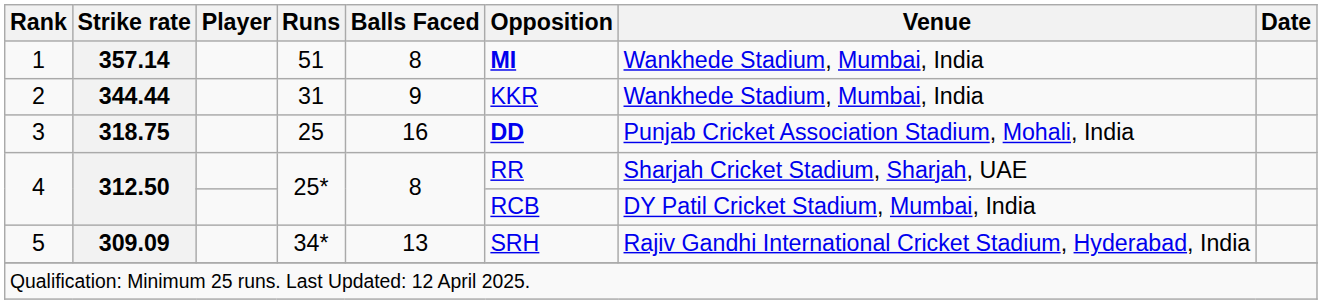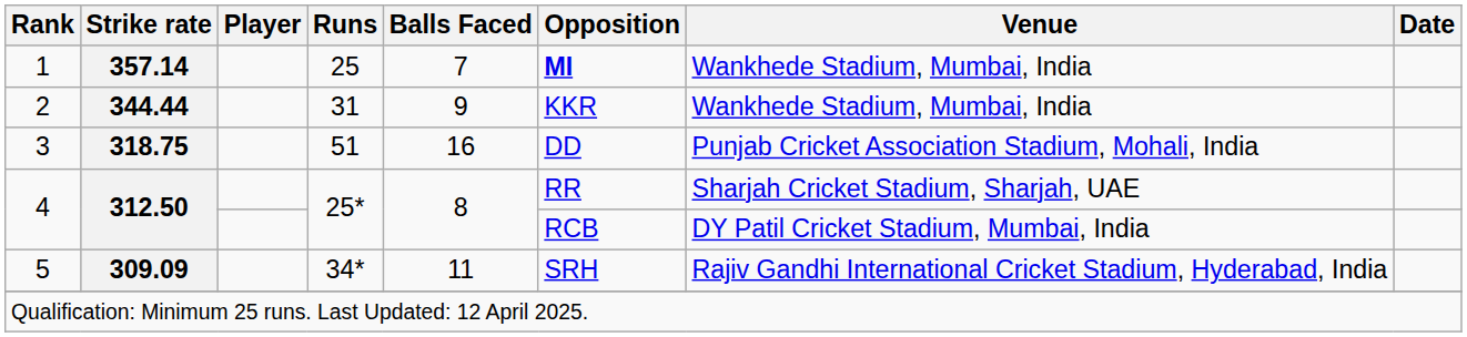 <table class="wikitable">
 <tr>
 <th>Rank</th>
 <th>Strike rate</th>
 <th>Player</th>
 <th>Runs</th>
 <th>Balls Faced</th>
 <th>Opposition</th>
 <th>Venue</th>
 <th>Date</th>
 </tr>
 <tr>
 <td style="text-align:center">1</td>
 <th scope=row style=text-align:center;>357.14</th>
 <td></td>
-<td style="text-align:center">51</td>
-<td style="text-align:center">8</td>
+<td style="text-align:center">25</td>
+<td style="text-align:center">7</td>
 <td><strong><a href='#'>MI</a></strong></td>
 <td><a href='#'>Wankhede Stadium</a>, <a href='#'>Mumbai</a>, India</td>
 <td></td>
 </tr>
 <tr>
 <td style="text-align:center">2</td>
 <th scope=row style=text-align:center;>344.44</th>
 <td></td>
 <td style="text-align:center">31</td>
 <td style="text-align:center">9</td>
 <td><a href='#'>KKR</a></td>
 <td><a href='#'>Wankhede Stadium</a>, <a href='#'>Mumbai</a>, India</td>
 <td></td>
 </tr>
 <tr>
 <td style="text-align:center">3</td>
 <th scope=row style=text-align:center;>318.75</th>
 <td></td>
-<td style="text-align:center">25</td>
+<td style="text-align:center">51</td>
 <td style="text-align:center">16</td>
-<td><strong><a href='#'>DD</a></strong></td>
+<td><a href='#'>DD</a></td>
 <td><a href='#'>Punjab Cricket Association Stadium</a>, <a href='#'>Mohali</a>, India</td>
 <td></td>
 </tr>
 <tr>
 <td style="text-align:center" rowspan=2>4</td>
 <th scope=row style=text-align:center; rowspan=2>312.50</th>
 <td></td>
 <td style="text-align:center" rowspan=2>25*</td>
 <td style="text-align:center" rowspan=2>8</td>
 <td><a href='#'>RR</a></td>
 <td><a href='#'>Sharjah Cricket Stadium</a>, <a href='#'>Sharjah</a>, UAE</td>
 <td></td>
 </tr>
 <tr>
 <td></td>
 <td><a href='#'>RCB</a></td>
 <td><a href='#'>DY Patil Cricket Stadium</a>, <a href='#'>Mumbai</a>, India</td>
 <td></td>
 </tr>
 <tr>
 <td style="text-align:center">5</td>
 <th scope=row style=text-align:center;>309.09</th>
 <td></td>
 <td style="text-align:center">34*</td>
-<td style="text-align:center">13</td>
+<td style="text-align:center">11</td>
 <td><a href='#'>SRH</a></td>
 <td><a href='#'>Rajiv Gandhi International Cricket Stadium</a>, <a href='#'>Hyderabad</a>, India</td>
 <td></td>
 </tr>
 <tr>
 </tr>
 <tr>
 </tr>
 <tr class=sortbottom>
 <td colspan=8><small>Qualification: Minimum 25 runs. Last Updated: 12 April 2025.</small></td>
 </tr>
 </table>
